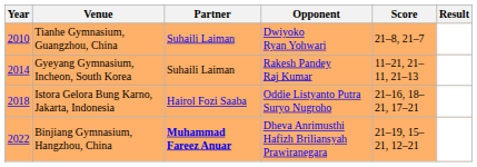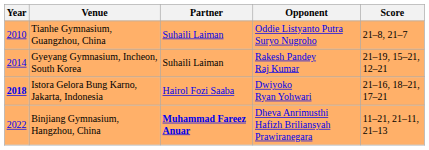 <table class="sortable wikitable" style="font-size: 90%;">
 <tr>
 <th>Year</th>
 <th>Venue</th>
 <th>Partner</th>
 <th>Opponent</th>
 <th>Score</th>
-<th>Result</th>
 </tr>
 <tr style="background:#FFB069">
 <td align="center"><a href='#'>2010</a></td>
 <td align="left">Tianhe Gymnasium, Guangzhou, China</td>
 <td align="left"> <a href='#'>Suhaili Laiman</a></td>
-<td align="left"> <a href='#'>Dwiyoko</a><br> <a href='#'>Ryan Yohwari</a></td>
+<td align="left"> <a href='#'>Oddie Listyanto Putra</a><br> <a href='#'>Suryo Nugroho</a></td>
 <td align="left">21–8, 21–7</td>
-<td style="text-align:left; background:white"><strong></strong></td>
 </tr>
 <tr style="background:#FFB069">
 <td align="center"><a href='#'>2014</a></td>
 <td align="left">Gyeyang Gymnasium, Incheon, South Korea</td>
 <td align="left"> Suhaili Laiman</td>
 <td align="left"> <a href='#'>Rakesh Pandey</a><br> <a href='#'>Raj Kumar</a></td>
-<td align="left">11–21, 21–11, 21–13</td>
-<td style="text-align:left; background:white"><strong></strong></td>
+<td align="left">21–19, 15–21, 12–21</td>
 </tr>
 <tr style="background:#FFB069">
-<td align="center"><a href='#'>2018</a></td>
+<td align="center"><strong><a href='#'>2018</a></strong></td>
 <td align="left">Istora Gelora Bung Karno, Jakarta, Indonesia</td>
 <td align="left"> <a href='#'>Hairol Fozi Saaba</a></td>
-<td align="left"> <a href='#'>Oddie Listyanto Putra</a><br> <a href='#'>Suryo Nugroho</a></td>
+<td align="left"> <a href='#'>Dwiyoko</a><br> <a href='#'>Ryan Yohwari</a></td>
 <td align="left">21–16, 18–21, 17–21</td>
-<td style="text-align:left; background:white"><strong></strong></td>
 </tr>
 <tr style="background:#FFB069">
 <td align="center"><a href='#'>2022</a></td>
 <td align="left">Binjiang Gymnasium, Hangzhou, China</td>
 <td align="left"><strong> <a href='#'>Muhammad Fareez Anuar</a></strong></td>
 <td align="left"> <a href='#'>Dheva Anrimusthi</a><br> <a href='#'>Hafizh Briliansyah Prawiranegara</a></td>
-<td align="left">21–19, 15–21, 12–21</td>
-<td style="text-align:left; background:white"><strong></strong></td>
+<td align="left">11–21, 21–11, 21–13</td>
 </tr>
 </table>
